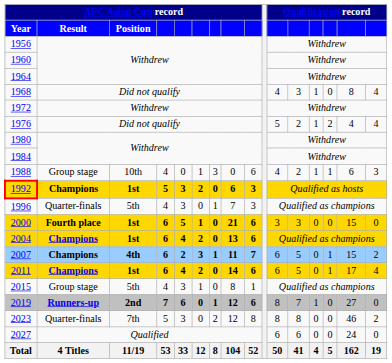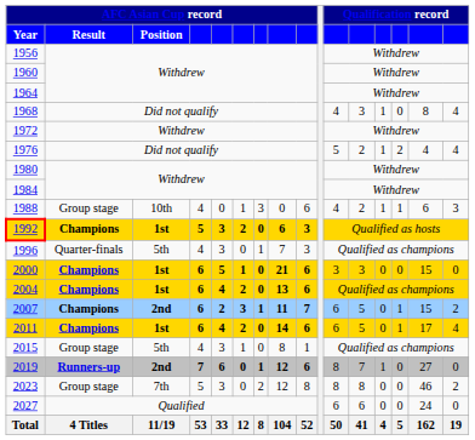 <table class="wikitable" style="text-align: center;">
 <tr>
 <th colspan="9"style=background:darkblue;color:white><a href='#'>AFC Asian Cup</a> record</th>
 <th style="width:1%;" rowspan="22"style=background:darkblue></th>
 <th colspan="6"style=background:darkblue;color:white><a href='#'>Qualification</a> record</th>
 </tr>
 <tr>
 <th style=background:blue;color:white>Year</th>
 <th style=background:blue;color:white>Result</th>
 <th style=background:blue;color:white>Position</th>
 <th style=background:blue;color:white></th>
 <th style=background:blue;color:white></th>
 <th style=background:blue;color:white></th>
 <th style=background:blue;color:white></th>
 <th style=background:blue;color:white></th>
 <th style=background:blue;color:white></th>
 <th style=background:blue;color:white></th>
 <th style=background:blue;color:white></th>
 <th style=background:blue;color:white></th>
 <th style=background:blue;color:white></th>
 <th style=background:blue;color:white></th>
 <th style=background:blue;color:white></th>
 </tr>
 <tr>
 <td> <a href='#'>1956</a></td>
 <td rowspan=3 colspan=8><em>Withdrew</em></td>
 <td colspan=6><em>Withdrew</em></td>
 </tr>
 <tr>
 <td> <a href='#'>1960</a></td>
 <td colspan=6><em>Withdrew</em></td>
 </tr>
 <tr>
 <td> <a href='#'>1964</a></td>
 <td colspan=6><em>Withdrew</em></td>
 </tr>
 <tr>
 <td> <a href='#'>1968</a></td>
 <td colspan=8><em>Did not qualify</em></td>
 <td>4</td>
 <td>3</td>
 <td>1</td>
 <td>0</td>
 <td>8</td>
 <td>4</td>
 </tr>
 <tr>
 <td> <a href='#'>1972</a></td>
 <td colspan=8><em>Withdrew</em></td>
 <td colspan=6><em>Withdrew</em></td>
 </tr>
 <tr>
 <td> <a href='#'>1976</a></td>
 <td colspan=8><em>Did not qualify</em></td>
 <td>5</td>
 <td>2</td>
 <td>1</td>
 <td>2</td>
 <td>4</td>
 <td>4</td>
 </tr>
 <tr>
 <td> <a href='#'>1980</a></td>
 <td rowspan=2 colspan=8><em>Withdrew</em></td>
 <td colspan=6><em>Withdrew</em></td>
 </tr>
 <tr>
 <td> <a href='#'>1984</a></td>
 <td colspan=6><em>Withdrew</em></td>
 </tr>
 <tr>
 <td> <a href='#'>1988</a></td>
 <td>Group stage</td>
 <td>10th</td>
 <td>4</td>
 <td>0</td>
 <td>1</td>
 <td>3</td>
 <td>0</td>
 <td>6</td>
 <td>4</td>
 <td>2</td>
 <td>1</td>
 <td>1</td>
 <td>6</td>
 <td>3</td>
 </tr>
 <tr style="background:gold;">
 <td style="border: 3px solid red"> <a href='#'>1992</a></td>
 <td><strong>Champions</strong></td>
 <td><strong>1st</strong></td>
 <td><strong>5</strong></td>
 <td><strong>3</strong></td>
 <td><strong>2</strong></td>
 <td><strong>0</strong></td>
 <td><strong>6</strong></td>
 <td><strong>3</strong></td>
 <td colspan=6><em>Qualified as hosts</em></td>
 </tr>
 <tr>
 <td> <a href='#'>1996</a></td>
 <td>Quarter-finals</td>
 <td>5th</td>
 <td>4</td>
 <td>3</td>
 <td>0</td>
 <td>1</td>
 <td>7</td>
 <td>3</td>
 <td colspan=6><em>Qualified as champions</em></td>
 </tr>
 <tr style="background:gold;">
 <td> <a href='#'>2000</a></td>
-<td><strong>Fourth place</strong></td>
+<td><strong><a href='#'>Champions</a></strong></td>
 <td><strong>1st</strong></td>
 <td><strong>6</strong></td>
 <td><strong>5</strong></td>
 <td><strong>1</strong></td>
 <td><strong>0</strong></td>
 <td><strong>21</strong></td>
 <td><strong>6</strong></td>
 <td>3</td>
 <td>3</td>
 <td>0</td>
 <td>0</td>
 <td>15</td>
 <td>0</td>
 </tr>
 <tr style="background:gold;">
 <td> <a href='#'>2004</a></td>
 <td><strong><a href='#'>Champions</a></strong></td>
 <td><strong>1st</strong></td>
 <td><strong>6</strong></td>
 <td><strong>4</strong></td>
 <td><strong>2</strong></td>
 <td><strong>0</strong></td>
 <td><strong>13</strong></td>
 <td><strong>6</strong></td>
 <td colspan=6><em>Qualified as champions</em></td>
 </tr>
 <tr style="background:#9acdff;">
 <td>    <a href='#'>2007</a></td>
 <td><strong>Champions</strong></td>
-<td><strong>4th</strong></td>
+<td><strong>2nd</strong></td>
 <td><strong>6</strong></td>
 <td><strong>2</strong></td>
 <td><strong>3</strong></td>
 <td><strong>1</strong></td>
 <td><strong>11</strong></td>
 <td><strong>7</strong></td>
 <td>6</td>
 <td>5</td>
 <td>0</td>
 <td>1</td>
 <td>15</td>
 <td>2</td>
 </tr>
 <tr style="background:gold;">
 <td> <a href='#'>2011</a></td>
 <td><strong><a href='#'>Champions</a></strong></td>
 <td><strong>1st</strong></td>
 <td><strong>6</strong></td>
 <td><strong>4</strong></td>
 <td><strong>2</strong></td>
 <td><strong>0</strong></td>
 <td><strong>14</strong></td>
 <td><strong>6</strong></td>
 <td>6</td>
 <td>5</td>
 <td>0</td>
 <td>1</td>
 <td>17</td>
 <td>4</td>
 </tr>
 <tr>
 <td> <a href='#'>2015</a></td>
 <td>Group stage</td>
 <td>5th</td>
 <td>4</td>
 <td>3</td>
 <td>1</td>
 <td>0</td>
 <td>8</td>
 <td>1</td>
 <td colspan=6><em>Qualified as champions</em></td>
 </tr>
 <tr style="background:silver;">
 <td> <a href='#'>2019</a></td>
 <td><strong><a href='#'>Runners-up</a></strong></td>
 <td><strong>2nd</strong></td>
 <td><strong>7</strong></td>
 <td><strong>6</strong></td>
 <td><strong>0</strong></td>
 <td><strong>1</strong></td>
 <td><strong>12</strong></td>
 <td><strong>6</strong></td>
 <td>8</td>
 <td>7</td>
 <td>1</td>
 <td>0</td>
 <td>27</td>
 <td>0</td>
 </tr>
 <tr>
 <td> <a href='#'>2023</a></td>
-<td>Quarter-finals</td>
+<td>Group stage</td>
 <td>7th</td>
 <td>5</td>
 <td>3</td>
 <td>0</td>
 <td>2</td>
 <td>12</td>
 <td>8</td>
 <td>8</td>
 <td>8</td>
 <td>0</td>
 <td>0</td>
 <td>46</td>
 <td>2</td>
 </tr>
 <tr>
 <td> <a href='#'>2027</a></td>
 <td colspan=8><em>Qualified</em></td>
 <td>6</td>
 <td>6</td>
 <td>0</td>
 <td>0</td>
 <td>24</td>
 <td>0</td>
 </tr>
 <tr>
 <th>Total</th>
 <th>4 Titles</th>
 <th>11/19</th>
 <th>53</th>
 <th>33</th>
 <th>12</th>
 <th>8</th>
 <th>104</th>
 <th>52</th>
 <th>50</th>
 <th>41</th>
 <th>4</th>
 <th>5</th>
 <th>162</th>
 <th>19</th>
 </tr>
 </table>
